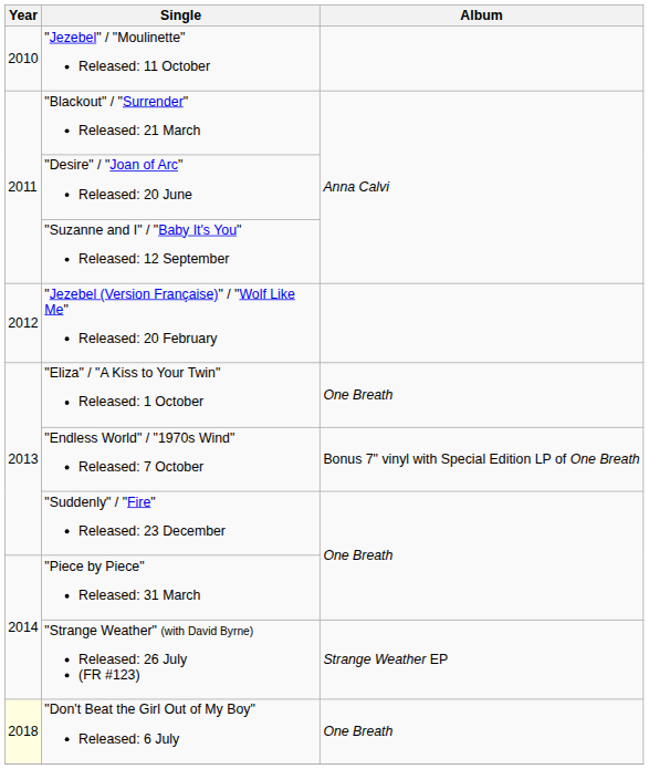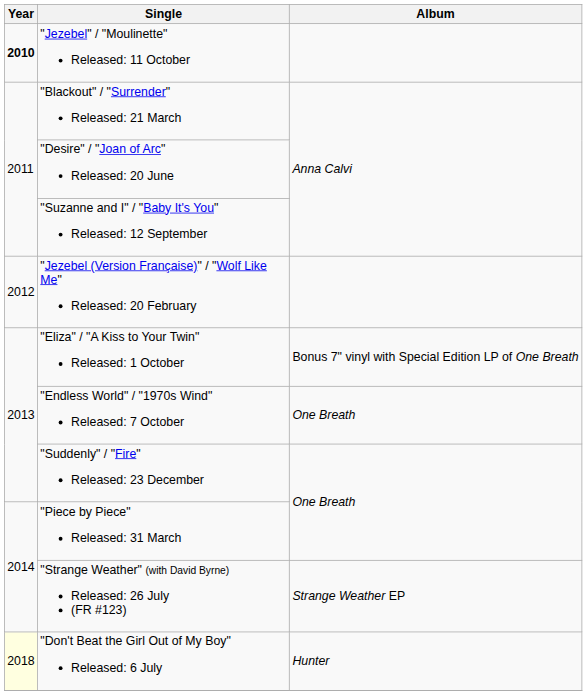 <table class="wikitable">
 <tr>
 <th scope="col">Year</th>
 <th scope="col" style="width:20em;">Single</th>
 <th scope="col">Album</th>
 </tr>
 <tr>
-<td>2010</td>
+<td><strong>2010</strong></td>
 <td scope="row">"<a href='#'>Jezebel</a>" / "Moulinette"<br><ul><li>Released: 11 October</li></ul></td>
 <td></td>
 </tr>
 <tr>
 <td rowspan="3">2011</td>
 <td scope="row">"Blackout" / "<a href='#'>Surrender</a>"<br><ul><li>Released: 21 March</li></ul></td>
 <td rowspan="3"><em>Anna Calvi</em></td>
 </tr>
 <tr>
 <td scope="row">"Desire" / "<a href='#'>Joan of Arc</a>"<br><ul><li>Released: 20 June</li></ul></td>
 </tr>
 <tr>
 <td scope="row">"Suzanne and I" / "<a href='#'>Baby It's You</a>"<br><ul><li>Released: 12 September</li></ul></td>
 </tr>
 <tr>
 <td>2012</td>
 <td scope="row">"<a href='#'>Jezebel (Version Française)</a>" / "<a href='#'>Wolf Like Me</a>"<br><ul><li>Released: 20 February</li></ul></td>
 <td></td>
 </tr>
 <tr>
 <td rowspan="3">2013</td>
 <td scope="row">"Eliza" / "A Kiss to Your Twin"<br><ul><li>Released: 1 October</li></ul></td>
-<td><em>One Breath</em></td>
+<td>Bonus 7" vinyl with Special Edition LP of <em>One Breath</em></td>
 </tr>
 <tr>
 <td>"Endless World" / "1970s Wind"<br><ul><li>Released: 7 October</li></ul></td>
-<td>Bonus 7" vinyl with Special Edition LP of <em>One Breath</em></td>
+<td><em>One Breath</em></td>
 </tr>
 <tr>
 <td scope="row">"Suddenly" / "<a href='#'>Fire</a>"<br><ul><li>Released: 23 December</li></ul></td>
 <td rowspan="2"><em>One Breath</em></td>
 </tr>
 <tr>
 <td rowspan="2">2014</td>
 <td scope="row">"Piece by Piece"<br><ul><li>Released: 31 March</li></ul></td>
 </tr>
 <tr>
 <td scope="row">"Strange Weather" <small>(with David Byrne)</small><br><ul><li>Released: 26 July</li><li>(FR #123)</li></ul></td>
 <td><em>Strange Weather</em> EP</td>
 </tr>
 <tr>
 <td style="background: lightyellow;">2018</td>
 <td>"Don't Beat the Girl Out of My Boy"<br><ul><li>Released: 6 July</li></ul></td>
-<td><em>One Breath</em></td>
+<td><em>Hunter</em></td>
 </tr>
 <tr>
 </tr>
 </table>
